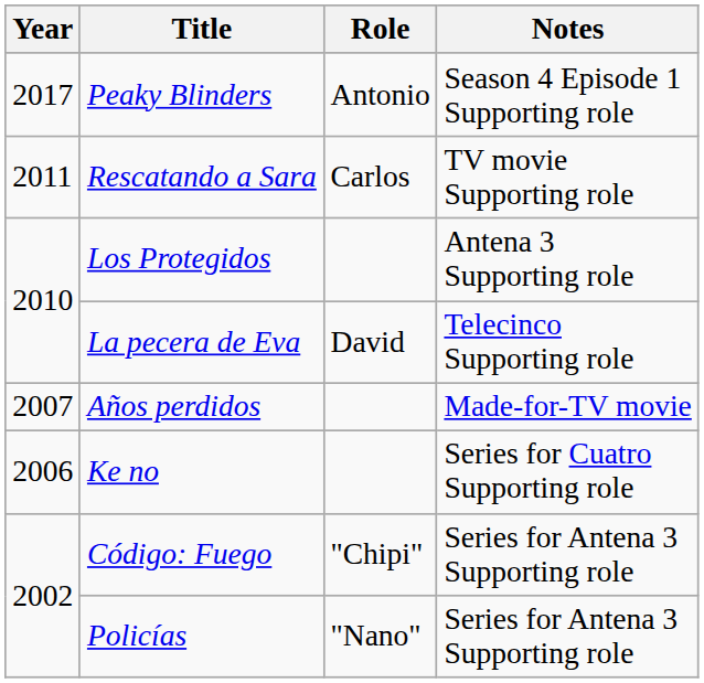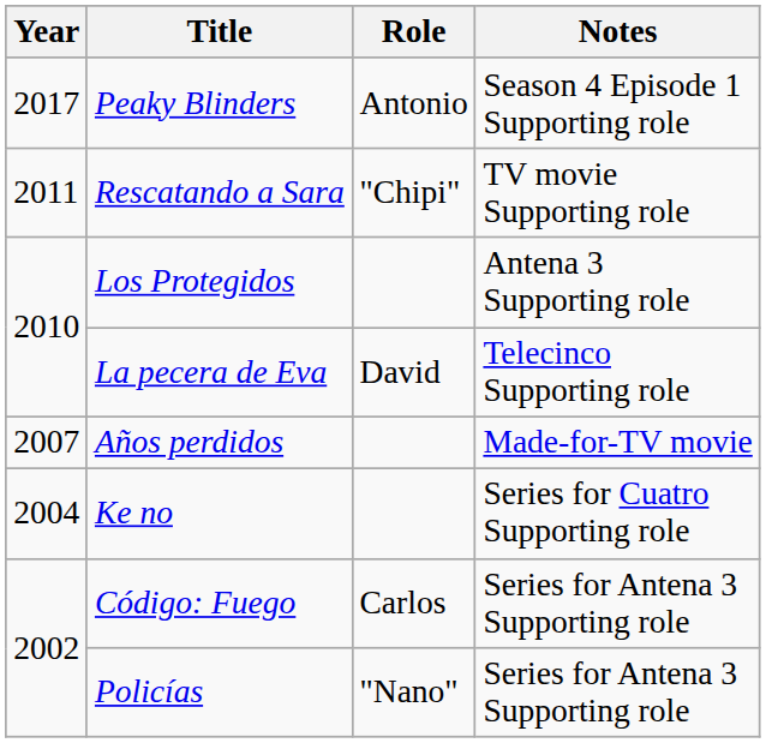 <table class="wikitable">
 <tr>
 <th>Year</th>
 <th>Title</th>
 <th>Role</th>
 <th>Notes</th>
 </tr>
 <tr>
 <td>2017</td>
 <td><em><a href='#'>Peaky Blinders</a></em></td>
 <td>Antonio</td>
 <td>Season 4 Episode 1<br>Supporting role</td>
 </tr>
 <tr>
 <td>2011</td>
 <td><em><a href='#'>Rescatando a Sara</a></em></td>
-<td>Carlos</td>
+<td>"Chipi"</td>
 <td>TV movie<br>Supporting role</td>
 </tr>
 <tr>
 <td rowspan="2">2010</td>
 <td><em><a href='#'>Los Protegidos</a></em></td>
 <td></td>
 <td>Antena 3<br>Supporting role</td>
 </tr>
 <tr>
 <td><em><a href='#'>La pecera de Eva</a></em></td>
 <td>David</td>
 <td><a href='#'>Telecinco</a><br>Supporting role</td>
 </tr>
 <tr>
 <td>2007</td>
 <td><em><a href='#'>Años perdidos</a></em></td>
 <td></td>
 <td><a href='#'>Made-for-TV movie</a></td>
 </tr>
 <tr>
-<td>2006</td>
+<td>2004</td>
 <td><em><a href='#'>Ke no</a></em></td>
 <td></td>
 <td>Series for <a href='#'>Cuatro</a><br>Supporting role</td>
 </tr>
 <tr>
 <td rowspan = "2">2002</td>
 <td><em><a href='#'>Código: Fuego</a></em></td>
-<td>"Chipi"</td>
+<td>Carlos</td>
 <td>Series for Antena 3<br>Supporting role</td>
 </tr>
 <tr>
 <td><em><a href='#'>Policías</a></em></td>
 <td>"Nano"</td>
 <td>Series for Antena 3<br>Supporting role</td>
 </tr>
 </table>
